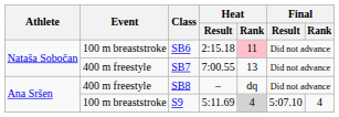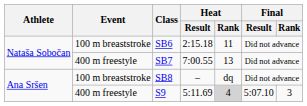 <table class="wikitable" style="font-size:90%">
 <tr>
 <th rowspan="2">Athlete</th>
 <th rowspan="2">Event</th>
 <th rowspan="2">Class</th>
 <th colspan="2">Heat</th>
 <th colspan="2">Final</th>
 </tr>
 <tr style="font-size:95%">
 <th>Result</th>
 <th>Rank</th>
 <th>Result</th>
 <th>Rank</th>
 </tr>
 <tr>
 <td rowspan="2"><a href='#'>Nataša Sobočan</a></td>
 <td>100 m breaststroke</td>
 <td><a href='#'>SB6</a></td>
 <td align=center>2:15.18</td>
-<td align=center style="background: pink;">11</td>
+<td align=center>11</td>
 <td colspan=2 align=center><small>Did not advance</small></td>
 </tr>
 <tr>
 <td>400 m freestyle</td>
 <td><a href='#'>SB7</a></td>
 <td align=center>7:00.55</td>
 <td align=center>13</td>
 <td colspan=2 align=center><small>Did not advance</small></td>
 </tr>
 <tr>
 <td rowspan="2"><a href='#'>Ana Sršen</a></td>
-<td>400 m freestyle</td>
+<td>100 m breaststroke</td>
 <td><a href='#'>SB8</a></td>
 <td align=center>–</td>
 <td align=center>dq</td>
 <td colspan=2 align=center><small>Did not advance</small></td>
 </tr>
 <tr>
-<td>100 m breaststroke</td>
+<td>400 m freestyle</td>
 <td><a href='#'>S9</a></td>
 <td align=center>5:11.69</td>
 <td align=center style="background: lightgrey;">4</td>
 <td align=center>5:07.10</td>
-<td align=center>4</td>
+<td align=center>3</td>
 </tr>
 </table>
